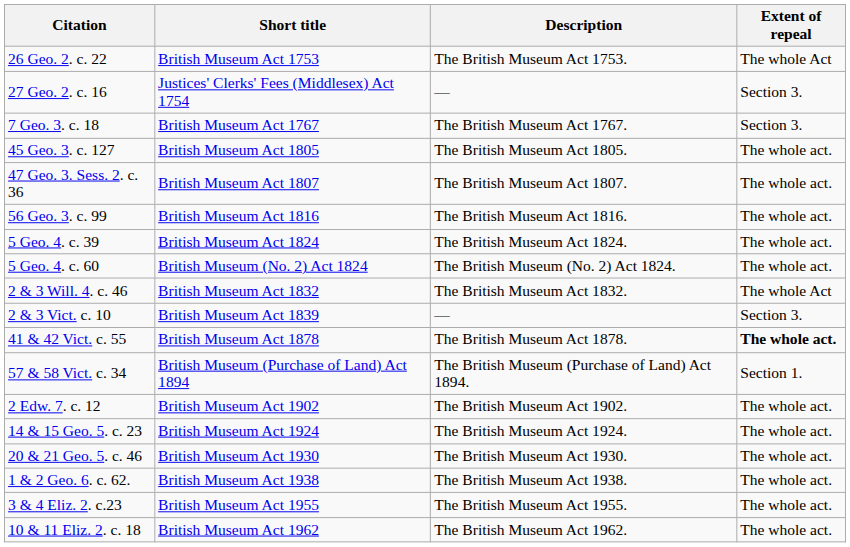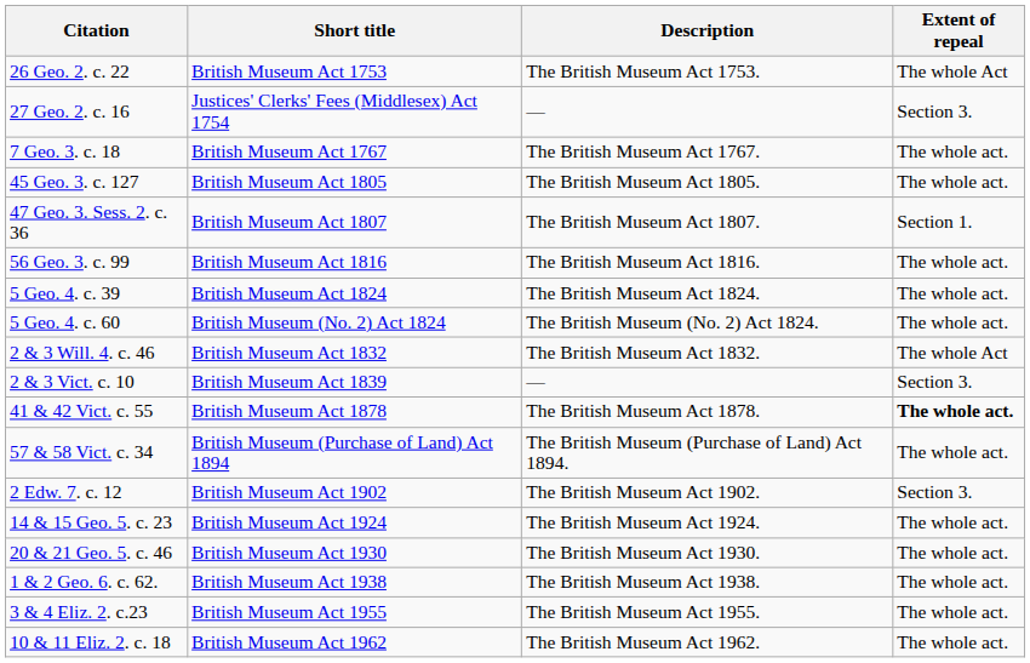 <table class="wikitable">
 <tr>
 <th>Citation</th>
 <th>Short title</th>
 <th>Description</th>
 <th>Extent of repeal</th>
 </tr>
 <tr>
 <td><a href='#'>26 Geo. 2</a>. c. 22</td>
 <td><a href='#'>British Museum Act 1753</a></td>
 <td>The British Museum Act 1753.</td>
 <td>The whole Act</td>
 </tr>
 <tr>
 <td><a href='#'>27 Geo. 2</a>. c. 16</td>
 <td><a href='#'>Justices' Clerks' Fees (Middlesex) Act 1754</a></td>
 <td>—</td>
 <td>Section 3.</td>
 </tr>
 <tr>
 <td><a href='#'>7 Geo. 3</a>. c. 18</td>
 <td><a href='#'>British Museum Act 1767</a></td>
 <td>The British Museum Act 1767.</td>
-<td>Section 3.</td>
+<td>The whole act.</td>
 </tr>
 <tr>
 <td><a href='#'>45 Geo. 3</a>. c. 127</td>
 <td><a href='#'>British Museum Act 1805</a></td>
 <td>The British Museum Act 1805.</td>
 <td>The whole act.</td>
 </tr>
 <tr>
 <td><a href='#'>47 Geo. 3. Sess. 2</a>. c. 36</td>
 <td><a href='#'>British Museum Act 1807</a></td>
 <td>The British Museum Act 1807.</td>
-<td>The whole act.</td>
+<td>Section 1.</td>
 </tr>
 <tr>
 <td><a href='#'>56 Geo. 3</a>. c. 99</td>
 <td><a href='#'>British Museum Act 1816</a></td>
 <td>The British Museum Act 1816.</td>
 <td>The whole act.</td>
 </tr>
 <tr>
 <td><a href='#'>5 Geo. 4</a>. c. 39</td>
 <td><a href='#'>British Museum Act 1824</a></td>
 <td>The British Museum Act 1824.</td>
 <td>The whole act.</td>
 </tr>
 <tr>
 <td><a href='#'>5 Geo. 4</a>. c. 60</td>
 <td><a href='#'>British Museum (No. 2) Act 1824</a></td>
 <td>The British Museum (No. 2) Act 1824.</td>
 <td>The whole act.</td>
 </tr>
 <tr>
 <td><a href='#'>2 & 3 Will. 4</a>. c. 46</td>
 <td><a href='#'>British Museum Act 1832</a></td>
 <td>The British Museum Act 1832.</td>
 <td>The whole Act</td>
 </tr>
 <tr>
 <td><a href='#'>2 & 3 Vict.</a> c. 10</td>
 <td><a href='#'>British Museum Act 1839</a></td>
 <td>—</td>
 <td>Section 3.</td>
 </tr>
 <tr>
 <td><a href='#'>41 & 42 Vict.</a> c. 55</td>
 <td><a href='#'>British Museum Act 1878</a></td>
 <td>The British Museum Act 1878.</td>
 <td><strong>The whole act.</strong></td>
 </tr>
 <tr>
 <td><a href='#'>57 & 58 Vict.</a> c. 34</td>
 <td><a href='#'>British Museum (Purchase of Land) Act 1894</a></td>
 <td>The British Museum (Purchase of Land) Act 1894.</td>
-<td>Section 1.</td>
+<td>The whole act.</td>
 </tr>
 <tr>
 <td><a href='#'>2 Edw. 7</a>. c. 12</td>
 <td><a href='#'>British Museum Act 1902</a></td>
 <td>The British Museum Act 1902.</td>
-<td>The whole act.</td>
+<td>Section 3.</td>
 </tr>
 <tr>
 <td><a href='#'>14 & 15 Geo. 5</a>. c. 23</td>
 <td><a href='#'>British Museum Act 1924</a></td>
 <td>The British Museum Act 1924.</td>
 <td>The whole act.</td>
 </tr>
 <tr>
 <td><a href='#'>20 & 21 Geo. 5</a>. c. 46</td>
 <td><a href='#'>British Museum Act 1930</a></td>
 <td>The British Museum Act 1930.</td>
 <td>The whole act.</td>
 </tr>
 <tr>
 <td><a href='#'>1 & 2 Geo. 6</a>. c. 62.</td>
 <td><a href='#'>British Museum Act 1938</a></td>
 <td>The British Museum Act 1938.</td>
 <td>The whole act.</td>
 </tr>
 <tr>
 <td><a href='#'>3 & 4 Eliz. 2</a>. c.23</td>
 <td><a href='#'>British Museum Act 1955</a></td>
 <td>The British Museum Act 1955.</td>
 <td>The whole act.</td>
 </tr>
 <tr>
 <td><a href='#'>10 & 11 Eliz. 2</a>. c. 18</td>
 <td><a href='#'>British Museum Act 1962</a></td>
 <td>The British Museum Act 1962.</td>
 <td>The whole act.</td>
 </tr>
 </table>
